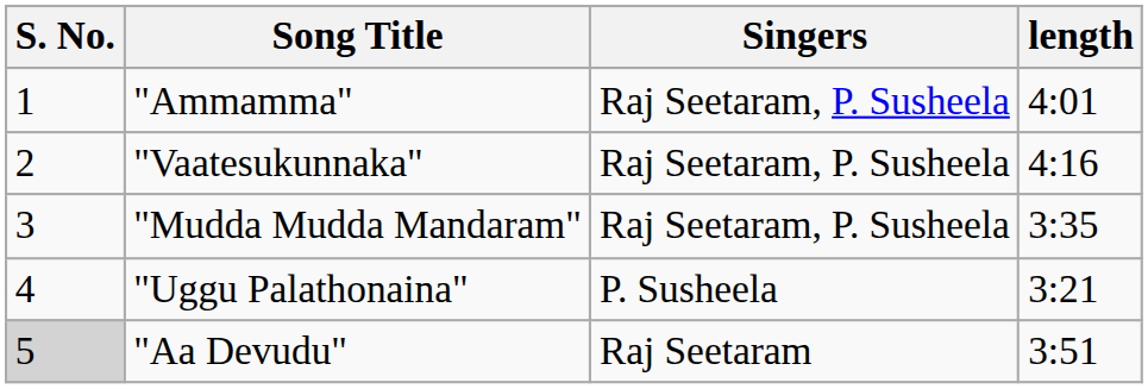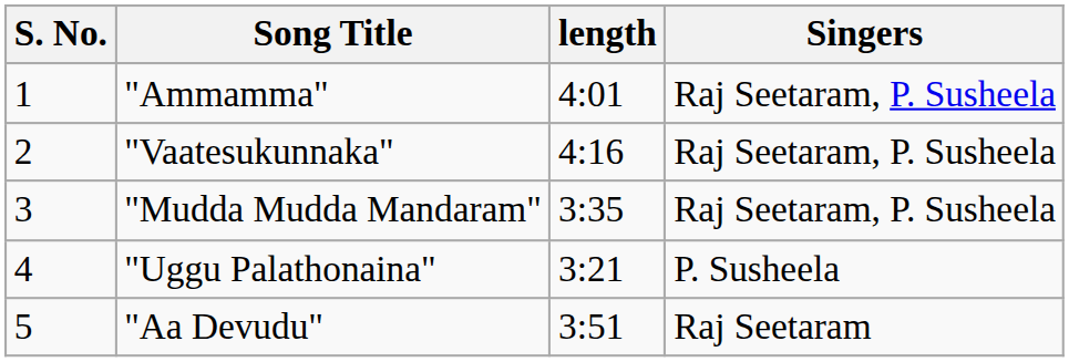 <table class="wikitable">
 <tr>
 <th>S. No.</th>
 <th>Song Title</th>
+<th>length</th>
 <th>Singers</th>
-<th>length</th>
 </tr>
 <tr>
 <td>1</td>
 <td>"Ammamma"</td>
+<td>4:01</td>
 <td>Raj Seetaram, <a href='#'>P. Susheela</a></td>
-<td>4:01</td>
 </tr>
 <tr>
 <td>2</td>
 <td>"Vaatesukunnaka"</td>
+<td>4:16</td>
 <td>Raj Seetaram, P. Susheela</td>
-<td>4:16</td>
 </tr>
 <tr>
 <td>3</td>
 <td>"Mudda Mudda Mandaram"</td>
+<td>3:35</td>
 <td>Raj Seetaram, P. Susheela</td>
-<td>3:35</td>
 </tr>
 <tr>
 <td>4</td>
 <td>"Uggu Palathonaina"</td>
+<td>3:21</td>
 <td>P. Susheela</td>
-<td>3:21</td>
 </tr>
 <tr>
-<td style="background: lightgrey;">5</td>
+<td>5</td>
 <td>"Aa Devudu"</td>
+<td>3:51</td>
 <td>Raj Seetaram</td>
-<td>3:51</td>
 </tr>
 </table>
